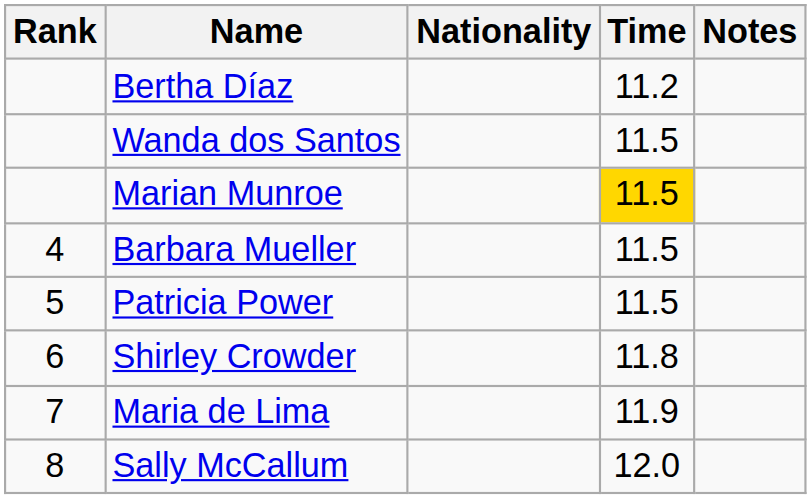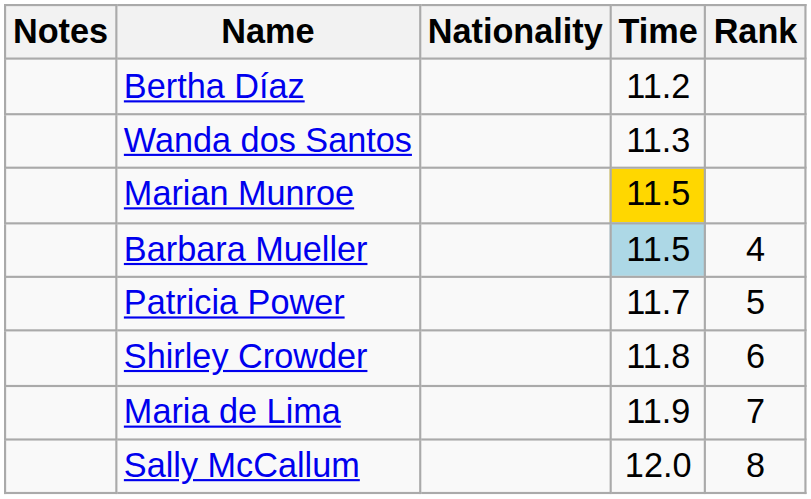 <table class="wikitable sortable" style="text-align:center">
 <tr>
-<th>Rank</th>
+<th>Notes</th>
 <th>Name</th>
 <th>Nationality</th>
 <th>Time</th>
-<th>Notes</th>
+<th>Rank</th>
 </tr>
 <tr>
 <td></td>
 <td align=left><a href='#'>Bertha Díaz</a></td>
 <td align=left></td>
 <td>11.2</td>
 <td></td>
 </tr>
 <tr>
 <td></td>
 <td align=left><a href='#'>Wanda dos Santos</a></td>
 <td align=left></td>
-<td>11.5</td>
+<td>11.3</td>
 <td></td>
 </tr>
 <tr>
 <td></td>
 <td align=left><a href='#'>Marian Munroe</a></td>
 <td align=left></td>
 <td style="background: gold;">11.5</td>
 <td></td>
 </tr>
 <tr>
-<td>4</td>
+<td></td>
 <td align=left><a href='#'>Barbara Mueller</a></td>
 <td align=left></td>
-<td>11.5</td>
-<td></td>
+<td style="background: lightblue;">11.5</td>
+<td>4</td>
 </tr>
 <tr>
-<td>5</td>
+<td></td>
 <td align=left><a href='#'>Patricia Power</a></td>
 <td align=left></td>
-<td>11.5</td>
-<td></td>
+<td>11.7</td>
+<td>5</td>
 </tr>
 <tr>
-<td>6</td>
+<td></td>
 <td align=left><a href='#'>Shirley Crowder</a></td>
 <td align=left></td>
 <td>11.8</td>
-<td></td>
+<td>6</td>
 </tr>
 <tr>
-<td>7</td>
+<td></td>
 <td align=left><a href='#'>Maria de Lima</a></td>
 <td align=left></td>
 <td>11.9</td>
-<td></td>
+<td>7</td>
 </tr>
 <tr>
-<td>8</td>
+<td></td>
 <td align=left><a href='#'>Sally McCallum</a></td>
 <td align=left></td>
 <td>12.0</td>
-<td></td>
+<td>8</td>
 </tr>
 </table>
